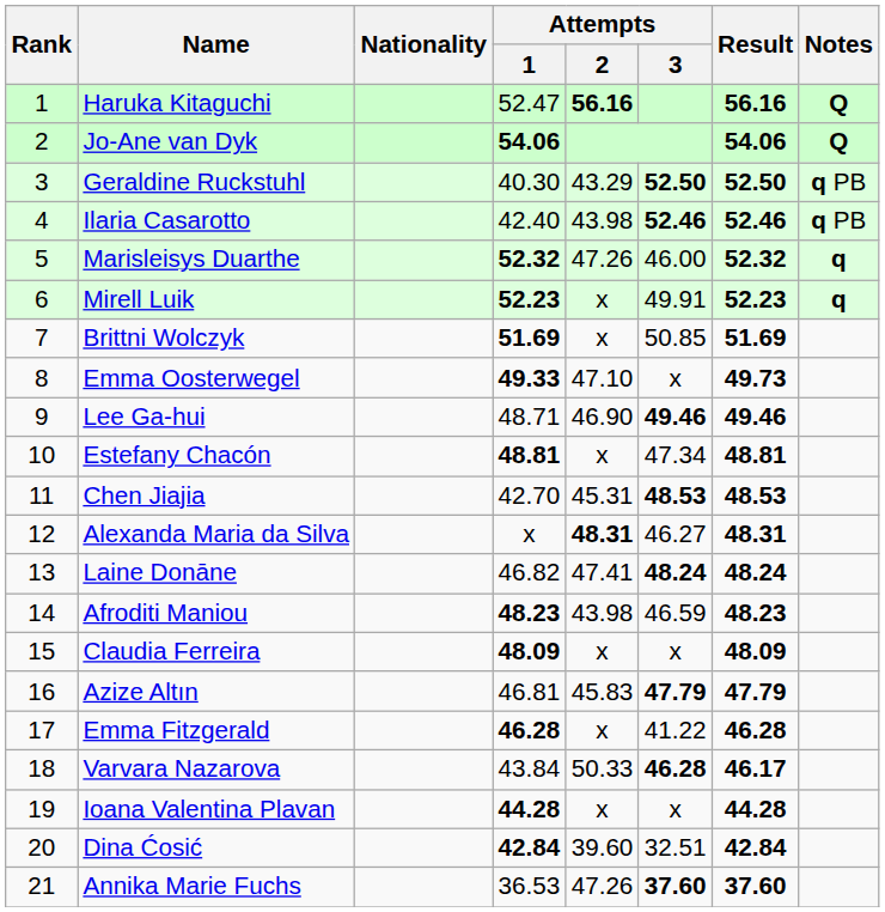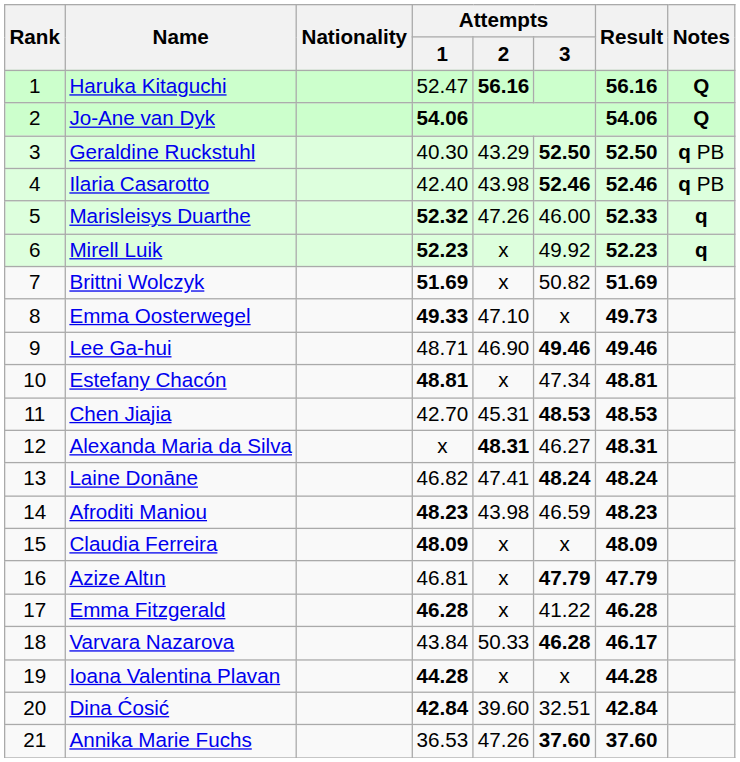 <table class="wikitable sortable" style="text-align:center">
 <tr>
 <th rowspan=2>Rank</th>
 <th rowspan=2>Name</th>
 <th rowspan=2>Nationality</th>
 <th colspan=3>Attempts</th>
 <th rowspan=2>Result</th>
 <th rowspan=2>Notes</th>
 </tr>
 <tr>
 <th>1</th>
 <th>2</th>
 <th>3</th>
 </tr>
 <tr bgcolor=ccffcc>
 <td>1</td>
 <td align=left><a href='#'>Haruka Kitaguchi</a></td>
 <td align=left></td>
 <td>52.47</td>
 <td><strong>56.16</strong></td>
 <td></td>
 <td><strong>56.16</strong></td>
 <td><strong>Q</strong></td>
 </tr>
 <tr bgcolor=ccffcc>
 <td>2</td>
 <td align=left><a href='#'>Jo-Ane van Dyk</a></td>
 <td align=left></td>
 <td><strong>54.06</strong></td>
 <td colspan=2></td>
 <td><strong>54.06</strong></td>
 <td><strong>Q</strong></td>
 </tr>
 <tr bgcolor=ddffdd>
 <td>3</td>
 <td align=left><a href='#'>Geraldine Ruckstuhl</a></td>
 <td align=left></td>
 <td>40.30</td>
 <td>43.29</td>
 <td><strong>52.50</strong></td>
 <td><strong>52.50</strong></td>
 <td><strong>q</strong> PB</td>
 </tr>
 <tr bgcolor=ddffdd>
 <td>4</td>
 <td align=left><a href='#'>Ilaria Casarotto</a></td>
 <td align=left></td>
 <td>42.40</td>
 <td>43.98</td>
 <td><strong>52.46</strong></td>
 <td><strong>52.46</strong></td>
 <td><strong>q</strong> PB</td>
 </tr>
 <tr bgcolor=ddffdd>
 <td>5</td>
 <td align=left><a href='#'>Marisleisys Duarthe</a></td>
 <td align=left></td>
 <td><strong>52.32</strong></td>
 <td>47.26</td>
 <td>46.00</td>
-<td><strong>52.32</strong></td>
+<td><strong>52.33</strong></td>
 <td><strong>q</strong></td>
 </tr>
 <tr bgcolor=ddffdd>
 <td>6</td>
 <td align=left><a href='#'>Mirell Luik</a></td>
 <td align=left></td>
 <td><strong>52.23</strong></td>
 <td>x</td>
-<td>49.91</td>
+<td>49.92</td>
 <td><strong>52.23</strong></td>
 <td><strong>q</strong></td>
 </tr>
 <tr>
 <td>7</td>
 <td align=left><a href='#'>Brittni Wolczyk</a></td>
 <td align=left></td>
 <td><strong>51.69</strong></td>
 <td>x</td>
-<td>50.85</td>
+<td>50.82</td>
 <td><strong>51.69</strong></td>
 <td></td>
 </tr>
 <tr>
 <td>8</td>
 <td align=left><a href='#'>Emma Oosterwegel</a></td>
 <td align=left></td>
 <td><strong>49.33</strong></td>
 <td>47.10</td>
 <td>x</td>
 <td><strong>49.73</strong></td>
 <td></td>
 </tr>
 <tr>
 <td>9</td>
 <td align=left><a href='#'>Lee Ga-hui</a></td>
 <td align=left></td>
 <td>48.71</td>
 <td>46.90</td>
 <td><strong>49.46</strong></td>
 <td><strong>49.46</strong></td>
 <td></td>
 </tr>
 <tr>
 <td>10</td>
 <td align=left><a href='#'>Estefany Chacón</a></td>
 <td align=left></td>
 <td><strong>48.81</strong></td>
 <td>x</td>
 <td>47.34</td>
 <td><strong>48.81</strong></td>
 <td></td>
 </tr>
 <tr>
 <td>11</td>
 <td align=left><a href='#'>Chen Jiajia</a></td>
 <td align=left></td>
 <td>42.70</td>
 <td>45.31</td>
 <td><strong>48.53</strong></td>
 <td><strong>48.53</strong></td>
 <td></td>
 </tr>
 <tr>
 <td>12</td>
 <td align=left><a href='#'>Alexanda Maria da Silva</a></td>
 <td align=left></td>
 <td>x</td>
 <td><strong>48.31</strong></td>
 <td>46.27</td>
 <td><strong>48.31</strong></td>
 <td></td>
 </tr>
 <tr>
 <td>13</td>
 <td align=left><a href='#'>Laine Donāne</a></td>
 <td align=left></td>
 <td>46.82</td>
 <td>47.41</td>
 <td><strong>48.24</strong></td>
 <td><strong>48.24</strong></td>
 <td></td>
 </tr>
 <tr>
 <td>14</td>
 <td align=left><a href='#'>Afroditi Maniou</a></td>
 <td align=left></td>
 <td><strong>48.23</strong></td>
 <td>43.98</td>
 <td>46.59</td>
 <td><strong>48.23</strong></td>
 <td></td>
 </tr>
 <tr>
 <td>15</td>
 <td align=left><a href='#'>Claudia Ferreira</a></td>
 <td align=left></td>
 <td><strong>48.09</strong></td>
 <td>x</td>
 <td>x</td>
 <td><strong>48.09</strong></td>
 <td></td>
 </tr>
 <tr>
 <td>16</td>
 <td align=left><a href='#'>Azize Altın</a></td>
 <td align=left></td>
 <td>46.81</td>
-<td>45.83</td>
+<td>x</td>
 <td><strong>47.79</strong></td>
 <td><strong>47.79</strong></td>
 <td></td>
 </tr>
 <tr>
 <td>17</td>
 <td align=left><a href='#'>Emma Fitzgerald</a></td>
 <td align=left></td>
 <td><strong>46.28</strong></td>
 <td>x</td>
 <td>41.22</td>
 <td><strong>46.28</strong></td>
 <td></td>
 </tr>
 <tr>
 <td>18</td>
 <td align=left><a href='#'>Varvara Nazarova</a></td>
 <td align=left></td>
 <td>43.84</td>
 <td>50.33</td>
 <td><strong>46.28</strong></td>
 <td><strong>46.17</strong></td>
 <td></td>
 </tr>
 <tr>
 <td>19</td>
 <td align=left><a href='#'>Ioana Valentina Plavan</a></td>
 <td align=left></td>
 <td><strong>44.28</strong></td>
 <td>x</td>
 <td>x</td>
 <td><strong>44.28</strong></td>
 <td></td>
 </tr>
 <tr>
 <td>20</td>
 <td align=left><a href='#'>Dina Ćosić</a></td>
 <td align=left></td>
 <td><strong>42.84</strong></td>
 <td>39.60</td>
 <td>32.51</td>
 <td><strong>42.84</strong></td>
 <td></td>
 </tr>
 <tr>
 <td>21</td>
 <td align=left><a href='#'>Annika Marie Fuchs</a></td>
 <td align=left></td>
 <td>36.53</td>
 <td>47.26</td>
 <td><strong>37.60</strong></td>
 <td><strong>37.60</strong></td>
 <td></td>
 </tr>
 </table>
